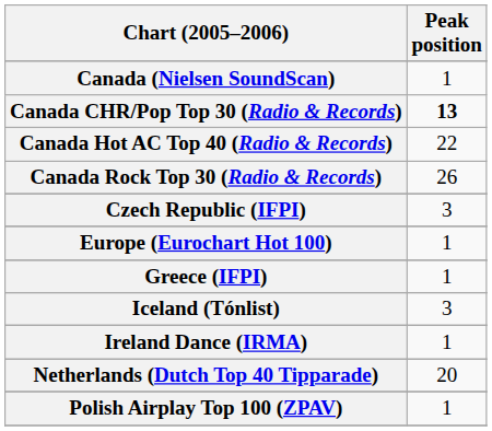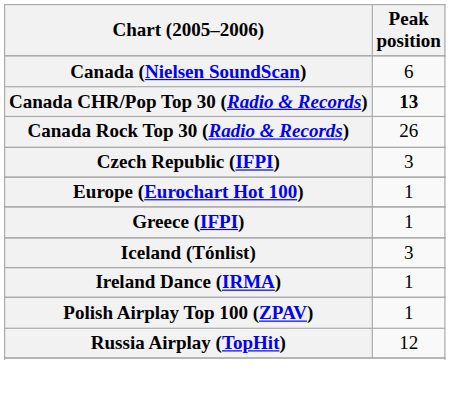 <table class="wikitable sortable plainrowheaders" style="text-align:center">
 <tr>
 <th scope="col">Chart (2005–2006)</th>
 <th scope="col">Peak<br>position</th>
 </tr>
 <tr>
 </tr>
 <tr>
 </tr>
 <tr>
 </tr>
 <tr>
 </tr>
 <tr>
 </tr>
 <tr>
 <th scope="row">Canada (<a href='#'>Nielsen SoundScan</a>)</th>
-<td>1</td>
+<td>6</td>
 </tr>
 <tr>
 <th scope="row">Canada CHR/Pop Top 30 (<em><a href='#'>Radio & Records</a></em>)</th>
 <td><strong>13</strong></td>
-</tr>
-<tr>
-<th scope="row">Canada Hot AC Top 40 (<em><a href='#'>Radio & Records</a></em>)</th>
-<td>22</td>
 </tr>
 <tr>
 <th scope="row">Canada Rock Top 30 (<em><a href='#'>Radio & Records</a></em>)</th>
 <td>26</td>
 </tr>
 <tr>
 </tr>
 <tr>
 <th scope="row">Czech Republic (<a href='#'>IFPI</a>)</th>
 <td>3</td>
 </tr>
 <tr>
 </tr>
 <tr>
 <th scope="row">Europe (<a href='#'>Eurochart Hot 100</a>)</th>
 <td>1</td>
 </tr>
 <tr>
 </tr>
 <tr>
 </tr>
 <tr>
 </tr>
 <tr>
 <th scope="row">Greece (<a href='#'>IFPI</a>)</th>
 <td>1</td>
 </tr>
 <tr>
 </tr>
 <tr>
 </tr>
 <tr>
 </tr>
 <tr>
 <th scope="row">Iceland (Tónlist)</th>
 <td>3</td>
 </tr>
 <tr>
 </tr>
 <tr>
 <th scope="row">Ireland Dance (<a href='#'>IRMA</a>)</th>
 <td>1</td>
 </tr>
 <tr>
 </tr>
 <tr>
-<th scope="row">Netherlands (<a href='#'>Dutch Top 40 Tipparade</a>)</th>
-<td>20</td>
-</tr>
-<tr>
 </tr>
 <tr>
 </tr>
 <tr>
 </tr>
 <tr>
 <th scope="row">Polish Airplay Top 100 (<a href='#'>ZPAV</a>)</th>
 <td>1</td>
+</tr>
+<tr>
+<th scope="row">Russia Airplay (<a href='#'>TopHit</a>)</th>
+<td>12</td>
 </tr>
 <tr>
 </tr>
 <tr>
 </tr>
 <tr>
 </tr>
 <tr>
 </tr>
 <tr>
 </tr>
 <tr>
 </tr>
 <tr>
 </tr>
 <tr>
 </tr>
 <tr>
 </tr>
 <tr>
 </tr>
 </table>
